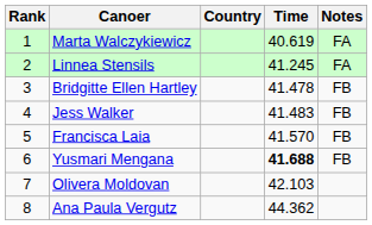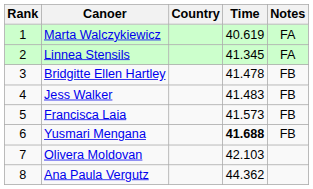 <table class="wikitable" style="text-align:center;">
 <tr>
 <th>Rank</th>
 <th>Canoer</th>
 <th>Country</th>
 <th>Time</th>
 <th>Notes</th>
 </tr>
 <tr bgcolor=ccffcc>
 <td>1</td>
 <td align=left><a href='#'>Marta Walczykiewicz</a></td>
 <td align=left></td>
 <td>40.619</td>
 <td>FA</td>
 </tr>
 <tr bgcolor=ccffcc>
 <td>2</td>
 <td align=left><a href='#'>Linnea Stensils</a></td>
 <td align=left></td>
-<td>41.245</td>
+<td>41.345</td>
 <td>FA</td>
 </tr>
 <tr>
 <td>3</td>
 <td align=left><a href='#'>Bridgitte Ellen Hartley</a></td>
 <td align=left></td>
 <td>41.478</td>
 <td>FB</td>
 </tr>
 <tr>
 <td>4</td>
 <td align=left><a href='#'>Jess Walker</a></td>
 <td align=left></td>
 <td>41.483</td>
 <td>FB</td>
 </tr>
 <tr>
 <td>5</td>
 <td align=left><a href='#'>Francisca Laia</a></td>
 <td align=left></td>
-<td>41.570</td>
+<td>41.573</td>
 <td>FB</td>
 </tr>
 <tr>
 <td>6</td>
 <td align=left><a href='#'>Yusmari Mengana</a></td>
 <td align=left></td>
 <td><strong>41.688</strong></td>
 <td>FB</td>
 </tr>
 <tr>
 <td>7</td>
 <td align=left><a href='#'>Olivera Moldovan</a></td>
 <td align=left></td>
 <td>42.103</td>
 <td></td>
 </tr>
 <tr>
 <td>8</td>
 <td align=left><a href='#'>Ana Paula Vergutz</a></td>
 <td align=left></td>
 <td>44.362</td>
 <td></td>
 </tr>
 </table>
